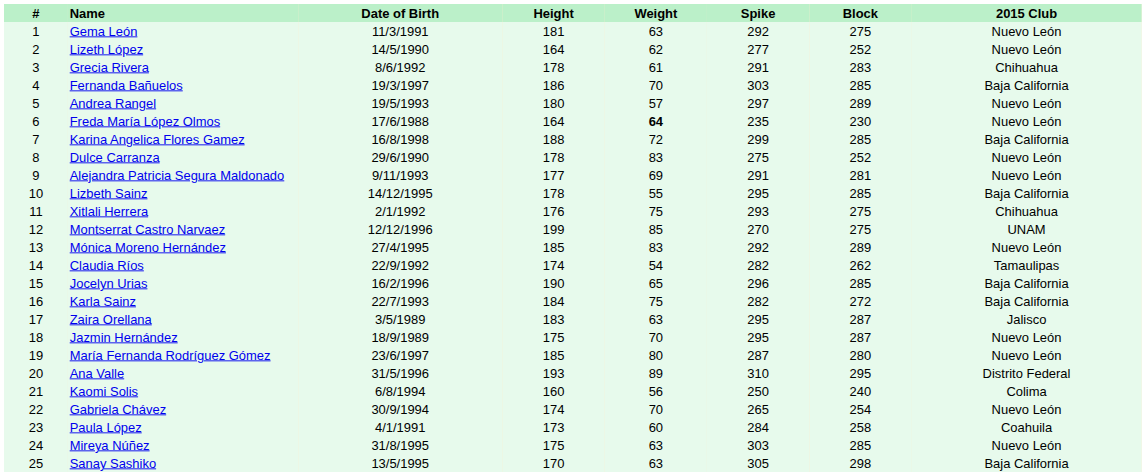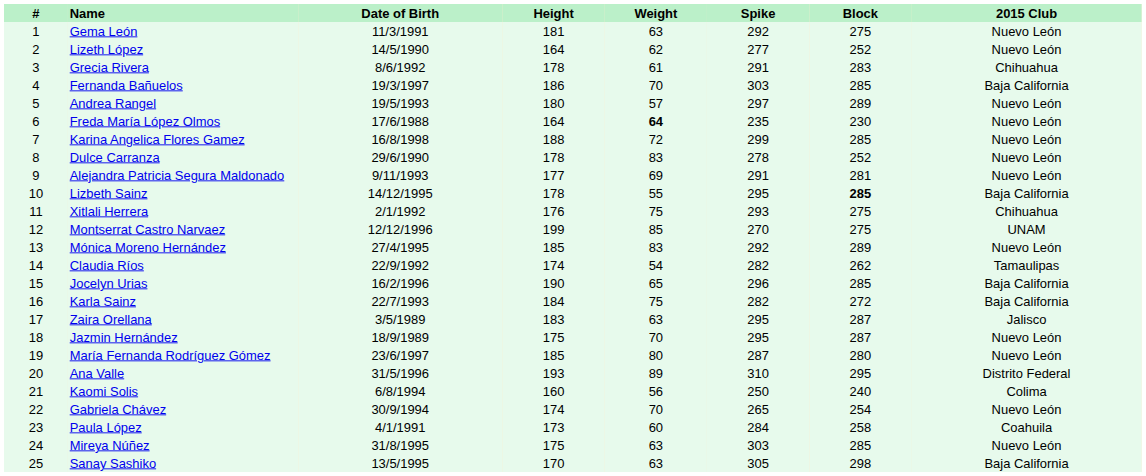 <table border=0 cellpadding=2 cellspacing=0  |- bgcolor=#FFECCE style="text-align:center; font-size:90%;" width=100%>
 <tr bgcolor=#BBF0C9>
 <th width=5%>#</th>
 <th width=18% align=left>Name</th>
 <th width=16%>Date of Birth</th>
 <th width=8%>Height</th>
 <th width=8%>Weight</th>
 <th width=8%>Spike</th>
 <th width=8%>Block</th>
 <th width=18%>2015 Club</th>
 </tr>
 <tr bgcolor=#E7FAEC>
 <td>1</td>
 <td align=left><a href='#'>Gema León</a></td>
 <td>11/3/1991</td>
 <td>181</td>
 <td>63</td>
 <td>292</td>
 <td>275</td>
 <td>Nuevo León</td>
 </tr>
 <tr bgcolor=#E7FAEC>
 <td>2</td>
 <td align=left><a href='#'>Lizeth López</a></td>
 <td>14/5/1990</td>
 <td>164</td>
 <td>62</td>
 <td>277</td>
 <td>252</td>
 <td>Nuevo León</td>
 </tr>
 <tr bgcolor=#E7FAEC>
 <td>3</td>
 <td align=left><a href='#'>Grecia Rivera</a></td>
 <td>8/6/1992</td>
 <td>178</td>
 <td>61</td>
 <td>291</td>
 <td>283</td>
 <td>Chihuahua</td>
 </tr>
 <tr bgcolor=#E7FAEC>
 <td>4</td>
 <td align=left><a href='#'>Fernanda Bañuelos</a></td>
 <td>19/3/1997</td>
 <td>186</td>
 <td>70</td>
 <td>303</td>
 <td>285</td>
 <td>Baja California</td>
 </tr>
 <tr bgcolor=#E7FAEC>
 <td>5</td>
 <td align=left><a href='#'>Andrea Rangel</a></td>
 <td>19/5/1993</td>
 <td>180</td>
 <td>57</td>
 <td>297</td>
 <td>289</td>
 <td>Nuevo León</td>
 </tr>
 <tr bgcolor=#E7FAEC>
 <td>6</td>
 <td align=left><a href='#'>Freda María López Olmos</a></td>
 <td>17/6/1988</td>
 <td>164</td>
 <td><strong>64</strong></td>
 <td>235</td>
 <td>230</td>
 <td>Nuevo León</td>
 </tr>
 <tr bgcolor=#E7FAEC>
 <td>7</td>
 <td align=left><a href='#'>Karina Angelica Flores Gamez</a></td>
 <td>16/8/1998</td>
 <td>188</td>
 <td>72</td>
 <td>299</td>
 <td>285</td>
-<td>Baja California</td>
+<td>Nuevo León</td>
 </tr>
 <tr bgcolor=#E7FAEC>
 <td>8</td>
 <td align=left><a href='#'>Dulce Carranza</a></td>
 <td>29/6/1990</td>
 <td>178</td>
 <td>83</td>
-<td>275</td>
+<td>278</td>
 <td>252</td>
 <td>Nuevo León</td>
 </tr>
 <tr bgcolor=#E7FAEC>
 <td>9</td>
 <td align=left><a href='#'>Alejandra Patricia Segura Maldonado</a></td>
 <td>9/11/1993</td>
 <td>177</td>
 <td>69</td>
 <td>291</td>
 <td>281</td>
 <td>Nuevo León</td>
 </tr>
 <tr bgcolor=#E7FAEC>
 <td>10</td>
 <td align=left><a href='#'>Lizbeth Sainz</a></td>
 <td>14/12/1995</td>
 <td>178</td>
 <td>55</td>
 <td>295</td>
-<td>285</td>
+<td><strong>285</strong></td>
 <td>Baja California</td>
 </tr>
 <tr bgcolor=#E7FAEC>
 <td>11</td>
 <td align=left><a href='#'>Xitlali Herrera</a></td>
 <td>2/1/1992</td>
 <td>176</td>
 <td>75</td>
 <td>293</td>
 <td>275</td>
 <td>Chihuahua</td>
 </tr>
 <tr bgcolor=#E7FAEC>
 <td>12</td>
 <td align=left><a href='#'>Montserrat Castro Narvaez</a></td>
 <td>12/12/1996</td>
 <td>199</td>
 <td>85</td>
 <td>270</td>
 <td>275</td>
 <td>UNAM</td>
 </tr>
 <tr bgcolor=#E7FAEC>
 <td>13</td>
 <td align=left><a href='#'>Mónica Moreno Hernández</a></td>
 <td>27/4/1995</td>
 <td>185</td>
 <td>83</td>
 <td>292</td>
 <td>289</td>
 <td>Nuevo León</td>
 </tr>
 <tr bgcolor=#E7FAEC>
 <td>14</td>
 <td align=left><a href='#'>Claudia Ríos</a></td>
 <td>22/9/1992</td>
 <td>174</td>
 <td>54</td>
 <td>282</td>
 <td>262</td>
 <td>Tamaulipas</td>
 </tr>
 <tr bgcolor=#E7FAEC>
 <td>15</td>
 <td align=left><a href='#'>Jocelyn Urias</a></td>
 <td>16/2/1996</td>
 <td>190</td>
 <td>65</td>
 <td>296</td>
 <td>285</td>
 <td>Baja California</td>
 </tr>
 <tr bgcolor=#E7FAEC>
 <td>16</td>
 <td align=left><a href='#'>Karla Sainz</a></td>
 <td>22/7/1993</td>
 <td>184</td>
 <td>75</td>
 <td>282</td>
 <td>272</td>
 <td>Baja California</td>
 </tr>
 <tr bgcolor=#E7FAEC>
 <td>17</td>
 <td align=left><a href='#'>Zaira Orellana</a></td>
 <td>3/5/1989</td>
 <td>183</td>
 <td>63</td>
 <td>295</td>
 <td>287</td>
 <td>Jalisco</td>
 </tr>
 <tr bgcolor=#E7FAEC>
 <td>18</td>
 <td align=left><a href='#'>Jazmin Hernández</a></td>
 <td>18/9/1989</td>
 <td>175</td>
 <td>70</td>
 <td>295</td>
 <td>287</td>
 <td>Nuevo León</td>
 </tr>
 <tr bgcolor=#E7FAEC>
 <td>19</td>
 <td align=left><a href='#'>María Fernanda Rodríguez Gómez</a></td>
 <td>23/6/1997</td>
 <td>185</td>
 <td>80</td>
 <td>287</td>
 <td>280</td>
 <td>Nuevo León</td>
 </tr>
 <tr bgcolor=#E7FAEC>
 <td>20</td>
 <td align=left><a href='#'>Ana Valle</a></td>
 <td>31/5/1996</td>
 <td>193</td>
 <td>89</td>
 <td>310</td>
 <td>295</td>
 <td>Distrito Federal</td>
 </tr>
 <tr bgcolor=#E7FAEC>
 <td>21</td>
 <td align=left><a href='#'>Kaomi Solis</a></td>
 <td>6/8/1994</td>
 <td>160</td>
 <td>56</td>
 <td>250</td>
 <td>240</td>
 <td>Colima</td>
 </tr>
 <tr bgcolor=#E7FAEC>
 <td>22</td>
 <td align=left><a href='#'>Gabriela Chávez</a></td>
 <td>30/9/1994</td>
 <td>174</td>
 <td>70</td>
 <td>265</td>
 <td>254</td>
 <td>Nuevo León</td>
 </tr>
 <tr bgcolor=#E7FAEC>
 <td>23</td>
 <td align=left><a href='#'>Paula López</a></td>
 <td>4/1/1991</td>
 <td>173</td>
 <td>60</td>
 <td>284</td>
 <td>258</td>
 <td>Coahuila</td>
 </tr>
 <tr bgcolor=#E7FAEC>
 <td>24</td>
 <td align=left><a href='#'>Mireya Núñez</a></td>
 <td>31/8/1995</td>
 <td>175</td>
 <td>63</td>
 <td>303</td>
 <td>285</td>
 <td>Nuevo León</td>
 </tr>
 <tr bgcolor=#E7FAEC>
 <td>25</td>
 <td align=left><a href='#'>Sanay Sashiko</a></td>
 <td>13/5/1995</td>
 <td>170</td>
 <td>63</td>
 <td>305</td>
 <td>298</td>
 <td>Baja California</td>
 </tr>
 <tr bgcolor=#E7FAEC>
 </tr>
 </table>
